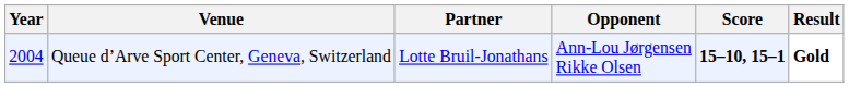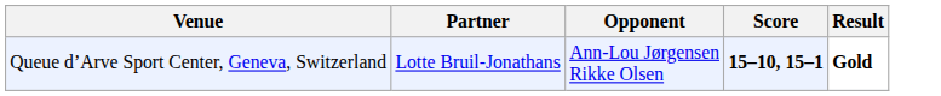 <table class="sortable wikitable" style="font-size: 90%;">
 <tr>
-<th>Year</th>
 <th>Venue</th>
 <th>Partner</th>
 <th>Opponent</th>
 <th>Score</th>
 <th>Result</th>
 </tr>
 <tr style="background:#ECF2FF">
-<td align="center"><a href='#'>2004</a></td>
 <td align="left">Queue d’Arve Sport Center, <a href='#'>Geneva</a>, Switzerland</td>
 <td align="left"> <a href='#'>Lotte Bruil-Jonathans</a></td>
 <td align="left"> <a href='#'>Ann-Lou Jørgensen</a><br> <a href='#'>Rikke Olsen</a></td>
 <td align="left"><strong>15–10, 15–1</strong></td>
 <td style="text-align:left; background:white"> <strong>Gold</strong></td>
 </tr>
 </table>
